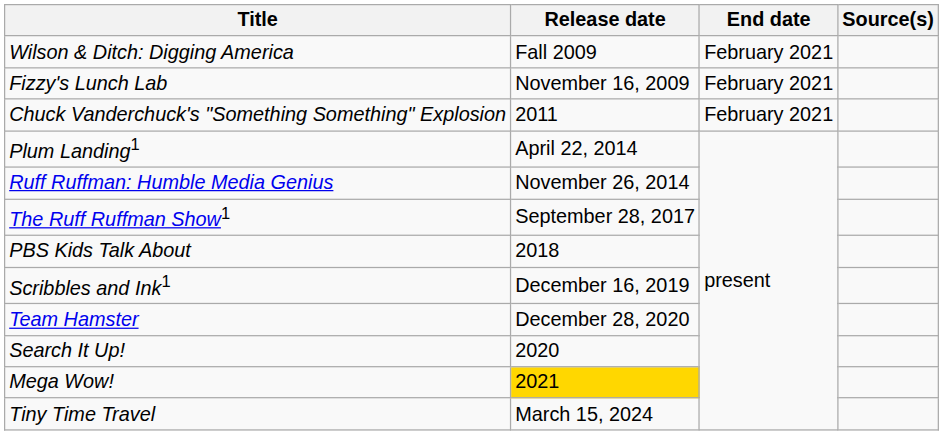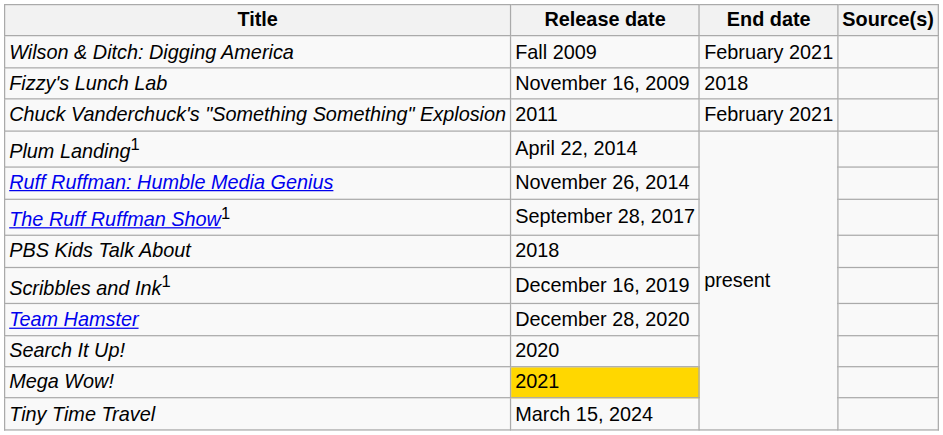 <table class="wikitable sortable">
 <tr>
 <th>Title</th>
 <th>Release date</th>
 <th>End date</th>
 <th>Source(s)</th>
 </tr>
 <tr>
 <td><em>Wilson & Ditch: Digging America</em></td>
 <td>Fall 2009</td>
 <td>February 2021</td>
 <td></td>
 </tr>
 <tr>
 <td><em>Fizzy's Lunch Lab</em></td>
 <td>November 16, 2009</td>
-<td>February 2021</td>
+<td>2018</td>
 <td></td>
 </tr>
 <tr>
 <td><em>Chuck Vanderchuck's "Something Something" Explosion</em></td>
 <td>2011</td>
 <td>February 2021</td>
 <td></td>
 </tr>
 <tr>
 <td><em>Plum Landing</em><sup>1</sup></td>
 <td>April 22, 2014</td>
 <td rowspan="10">present</td>
 <td></td>
 </tr>
 <tr>
 <td><em><a href='#'>Ruff Ruffman: Humble Media Genius</a></em></td>
 <td>November 26, 2014</td>
 <td></td>
 </tr>
 <tr>
 <td><em><a href='#'>The Ruff Ruffman Show</a></em><sup>1</sup></td>
 <td>September 28, 2017</td>
 <td></td>
 </tr>
 <tr>
 <td><em>PBS Kids Talk About</em></td>
 <td>2018</td>
 <td></td>
 </tr>
 <tr>
 <td><em>Scribbles and Ink</em><sup>1</sup></td>
 <td>December 16, 2019</td>
 <td></td>
 </tr>
 <tr>
 <td><em><a href='#'>Team Hamster</a></em></td>
 <td>December 28, 2020</td>
 </tr>
 <tr>
 <td><em>Search It Up!</em></td>
 <td>2020</td>
 <td></td>
 </tr>
 <tr>
 <td><em>Mega Wow!</em></td>
 <td style="background: gold;">2021</td>
 <td></td>
 </tr>
 <tr>
 <td><em>Tiny Time Travel</em></td>
 <td>March 15, 2024</td>
 <td></td>
 </tr>
 </table>
